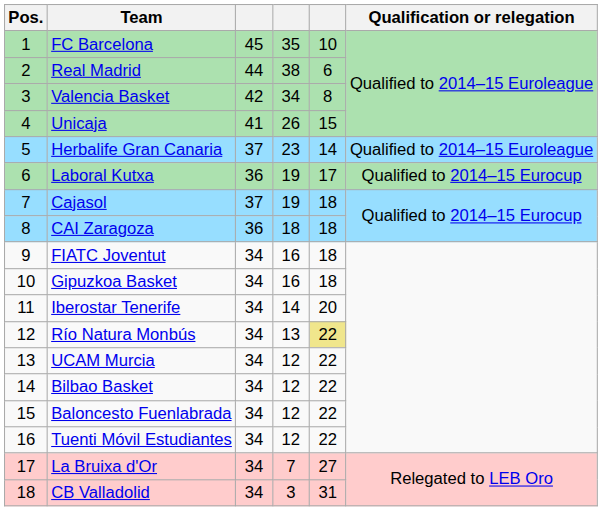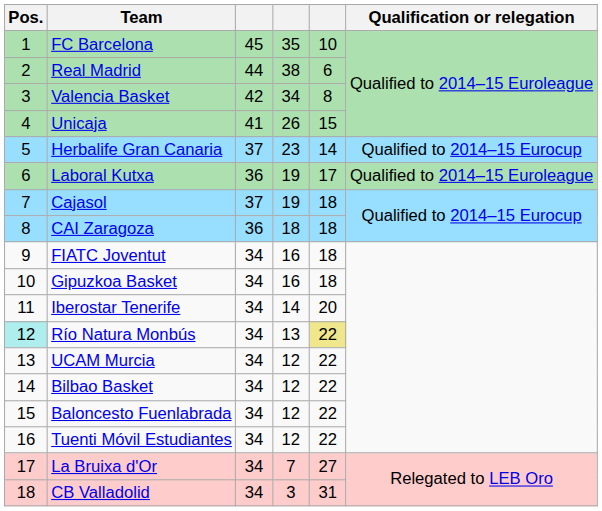 <table class="wikitable" style="text-align: center">
 <tr>
 <th width=28>Pos.</th>
 <th>Team</th>
 <th width=28></th>
 <th width=28></th>
 <th width=28></th>
 <th>Qualification or relegation</th>
 </tr>
 <tr bgcolor=#ACE1AF>
 <td>1</td>
 <td align="left"><a href='#'>FC Barcelona</a></td>
 <td>45</td>
 <td>35</td>
 <td>10</td>
 <td rowspan=4>Qualified to <a href='#'>2014–15 Euroleague</a></td>
 </tr>
 <tr bgcolor=#ACE1AF>
 <td>2</td>
 <td align="left"><a href='#'>Real Madrid</a></td>
 <td>44</td>
 <td>38</td>
 <td>6</td>
 </tr>
 <tr bgcolor=#ACE1AF>
 <td>3</td>
 <td align="left"><a href='#'>Valencia Basket</a></td>
 <td>42</td>
 <td>34</td>
 <td>8</td>
 </tr>
 <tr bgcolor=#ACE1AF>
 <td>4</td>
 <td align="left"><a href='#'>Unicaja</a></td>
 <td>41</td>
 <td>26</td>
 <td>15</td>
 </tr>
 <tr bgcolor=#97DEFF>
 <td>5</td>
 <td align="left"><a href='#'>Herbalife Gran Canaria</a></td>
 <td>37</td>
 <td>23</td>
 <td>14</td>
-<td>Qualified to <a href='#'>2014–15 Euroleague</a></td>
+<td>Qualified to <a href='#'>2014–15 Eurocup</a></td>
 </tr>
 <tr bgcolor=#ACE1AF>
 <td>6</td>
 <td align="left"><a href='#'>Laboral Kutxa</a></td>
 <td>36</td>
 <td>19</td>
 <td>17</td>
-<td>Qualified to <a href='#'>2014–15 Eurocup</a></td>
+<td>Qualified to <a href='#'>2014–15 Euroleague</a></td>
 </tr>
 <tr bgcolor=#97DEFF>
 <td>7</td>
 <td align="left"><a href='#'>Cajasol</a></td>
 <td>37</td>
 <td>19</td>
 <td>18</td>
 <td rowspan=2>Qualified to <a href='#'>2014–15 Eurocup</a></td>
 </tr>
 <tr bgcolor=#97DEFF>
 <td>8</td>
 <td align="left"><a href='#'>CAI Zaragoza</a></td>
 <td>36</td>
 <td>18</td>
 <td>18</td>
 </tr>
 <tr>
 <td>9</td>
 <td align="left"><a href='#'>FIATC Joventut</a></td>
 <td>34</td>
 <td>16</td>
 <td>18</td>
 </tr>
 <tr>
 <td>10</td>
 <td align="left"><a href='#'>Gipuzkoa Basket</a></td>
 <td>34</td>
 <td>16</td>
 <td>18</td>
 </tr>
 <tr>
 <td>11</td>
 <td align="left"><a href='#'>Iberostar Tenerife</a></td>
 <td>34</td>
 <td>14</td>
 <td>20</td>
 </tr>
 <tr>
-<td>12</td>
+<td style="background: paleturquoise;">12</td>
 <td align="left"><a href='#'>Río Natura Monbús</a></td>
 <td>34</td>
 <td>13</td>
 <td style="background: khaki;">22</td>
 </tr>
 <tr>
 <td>13</td>
 <td align="left"><a href='#'>UCAM Murcia</a></td>
 <td>34</td>
 <td>12</td>
 <td>22</td>
 </tr>
 <tr>
 <td>14</td>
 <td align="left"><a href='#'>Bilbao Basket</a></td>
 <td>34</td>
 <td>12</td>
 <td>22</td>
 </tr>
 <tr>
 <td>15</td>
 <td align="left"><a href='#'>Baloncesto Fuenlabrada</a></td>
 <td>34</td>
 <td>12</td>
 <td>22</td>
 </tr>
 <tr>
 <td>16</td>
 <td align="left"><a href='#'>Tuenti Móvil Estudiantes</a></td>
 <td>34</td>
 <td>12</td>
 <td>22</td>
 </tr>
 <tr bgcolor=#FFCCCC>
 <td>17</td>
 <td align="left"><a href='#'>La Bruixa d'Or</a></td>
 <td>34</td>
 <td>7</td>
 <td>27</td>
 <td rowspan=2>Relegated to <a href='#'>LEB Oro</a></td>
 </tr>
 <tr bgcolor=#FFCCCC>
 <td>18</td>
 <td align="left"><a href='#'>CB Valladolid</a></td>
 <td>34</td>
 <td>3</td>
 <td>31</td>
 </tr>
 </table>
